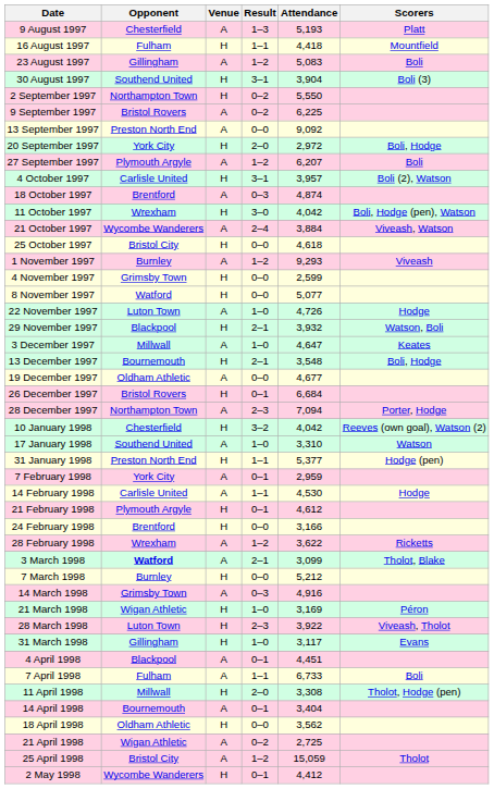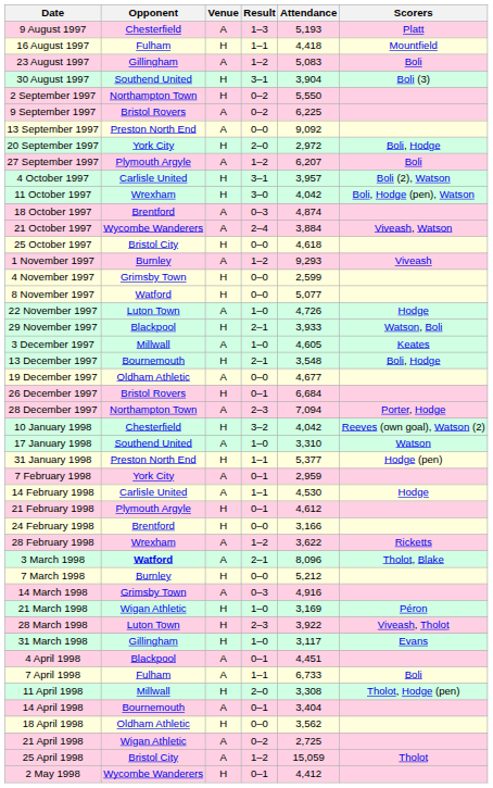 <table class="wikitable sortable" style="font-size:100%; text-align:center">
 <tr>
 <th>Date</th>
 <th>Opponent</th>
 <th>Venue</th>
 <th>Result</th>
 <th>Attendance</th>
 <th>Scorers</th>
 </tr>
 <tr style="background-color: #ffd0e3;">
 <td>9 August 1997</td>
 <td><a href='#'>Chesterfield</a></td>
 <td>A</td>
 <td>1–3</td>
 <td>5,193</td>
 <td><a href='#'>Platt</a></td>
 </tr>
 <tr style="background-color: #ffffdd;">
 <td>16 August 1997</td>
 <td><a href='#'>Fulham</a></td>
 <td>H</td>
 <td>1–1</td>
 <td>4,418</td>
 <td><a href='#'>Mountfield</a></td>
 </tr>
 <tr style="background-color: #ffd0e3;">
 <td>23 August 1997</td>
 <td><a href='#'>Gillingham</a></td>
 <td>A</td>
 <td>1–2</td>
 <td>5,083</td>
 <td><a href='#'>Boli</a></td>
 </tr>
 <tr style="background-color: #d0ffe3;">
 <td>30 August 1997</td>
 <td><a href='#'>Southend United</a></td>
 <td>H</td>
 <td>3–1</td>
 <td>3,904</td>
 <td><a href='#'>Boli</a> (3)</td>
 </tr>
 <tr style="background-color: #ffd0e3;">
 <td>2 September 1997</td>
 <td><a href='#'>Northampton Town</a></td>
 <td>H</td>
 <td>0–2</td>
 <td>5,550</td>
 <td></td>
 </tr>
 <tr style="background-color: #ffd0e3;">
 <td>9 September 1997</td>
 <td><a href='#'>Bristol Rovers</a></td>
 <td>A</td>
 <td>0–2</td>
 <td>6,225</td>
 <td></td>
 </tr>
 <tr style="background-color: #ffffdd;">
 <td>13 September 1997</td>
 <td><a href='#'>Preston North End</a></td>
 <td>A</td>
 <td>0–0</td>
 <td>9,092</td>
 <td></td>
 </tr>
 <tr style="background-color: #d0ffe3;">
 <td>20 September 1997</td>
 <td><a href='#'>York City</a></td>
 <td>H</td>
 <td>2–0</td>
 <td>2,972</td>
 <td><a href='#'>Boli</a>, <a href='#'>Hodge</a></td>
 </tr>
 <tr style="background-color: #ffd0e3;">
 <td>27 September 1997</td>
 <td><a href='#'>Plymouth Argyle</a></td>
 <td>A</td>
 <td>1–2</td>
 <td>6,207</td>
 <td><a href='#'>Boli</a></td>
 </tr>
 <tr style="background-color: #d0ffe3;">
 <td>4 October 1997</td>
 <td><a href='#'>Carlisle United</a></td>
 <td>H</td>
 <td>3–1</td>
 <td>3,957</td>
 <td><a href='#'>Boli</a> (2), <a href='#'>Watson</a></td>
 </tr>
+<tr style="background-color: #d0ffe3;">
+<td>11 October 1997</td>
+<td><a href='#'>Wrexham</a></td>
+<td>H</td>
+<td>3–0</td>
+<td>4,042</td>
+<td><a href='#'>Boli</a>, <a href='#'>Hodge</a> (pen), <a href='#'>Watson</a></td>
+</tr>
 <tr style="background-color: #ffd0e3;">
 <td>18 October 1997</td>
 <td><a href='#'>Brentford</a></td>
 <td>A</td>
 <td>0–3</td>
 <td>4,874</td>
 <td></td>
-</tr>
-<tr style="background-color: #d0ffe3;">
-<td>11 October 1997</td>
-<td><a href='#'>Wrexham</a></td>
-<td>H</td>
-<td>3–0</td>
-<td>4,042</td>
-<td><a href='#'>Boli</a>, <a href='#'>Hodge</a> (pen), <a href='#'>Watson</a></td>
 </tr>
 <tr style="background-color: #ffd0e3;">
 <td>21 October 1997</td>
 <td><a href='#'>Wycombe Wanderers</a></td>
 <td>A</td>
 <td>2–4</td>
 <td>3,884</td>
 <td><a href='#'>Viveash</a>, <a href='#'>Watson</a></td>
 </tr>
 <tr style="background-color: #ffffdd;">
 <td>25 October 1997</td>
 <td><a href='#'>Bristol City</a></td>
 <td>H</td>
 <td>0–0</td>
 <td>4,618</td>
 <td></td>
 </tr>
 <tr style="background-color: #ffd0e3;">
 <td>1 November 1997</td>
 <td><a href='#'>Burnley</a></td>
 <td>A</td>
 <td>1–2</td>
 <td>9,293</td>
 <td><a href='#'>Viveash</a></td>
 </tr>
 <tr style="background-color: #ffffdd;">
 <td>4 November 1997</td>
 <td><a href='#'>Grimsby Town</a></td>
 <td>H</td>
 <td>0–0</td>
 <td>2,599</td>
 <td></td>
 </tr>
 <tr style="background-color: #ffffdd;">
 <td>8 November 1997</td>
 <td><a href='#'>Watford</a></td>
 <td>H</td>
 <td>0–0</td>
 <td>5,077</td>
 <td></td>
 </tr>
 <tr style="background-color: #d0ffe3;">
 <td>22 November 1997</td>
 <td><a href='#'>Luton Town</a></td>
 <td>A</td>
 <td>1–0</td>
 <td>4,726</td>
 <td><a href='#'>Hodge</a></td>
 </tr>
 <tr style="background-color: #d0ffe3;">
 <td>29 November 1997</td>
 <td><a href='#'>Blackpool</a></td>
 <td>H</td>
 <td>2–1</td>
-<td>3,932</td>
+<td>3,933</td>
 <td><a href='#'>Watson</a>, <a href='#'>Boli</a></td>
 </tr>
 <tr style="background-color: #d0ffe3;">
 <td>3 December 1997</td>
 <td><a href='#'>Millwall</a></td>
 <td>A</td>
 <td>1–0</td>
-<td>4,647</td>
+<td>4,605</td>
 <td><a href='#'>Keates</a></td>
 </tr>
 <tr style="background-color: #d0ffe3;">
 <td>13 December 1997</td>
 <td><a href='#'>Bournemouth</a></td>
 <td>H</td>
 <td>2–1</td>
 <td>3,548</td>
 <td><a href='#'>Boli</a>, <a href='#'>Hodge</a></td>
 </tr>
 <tr style="background-color: #ffffdd;">
 <td>19 December 1997</td>
 <td><a href='#'>Oldham Athletic</a></td>
 <td>A</td>
 <td>0–0</td>
 <td>4,677</td>
 <td></td>
 </tr>
 <tr style="background-color: #ffd0e3;">
 <td>26 December 1997</td>
 <td><a href='#'>Bristol Rovers</a></td>
 <td>H</td>
 <td>0–1</td>
 <td>6,684</td>
 <td></td>
 </tr>
 <tr style="background-color: #ffd0e3;">
 <td>28 December 1997</td>
 <td><a href='#'>Northampton Town</a></td>
 <td>A</td>
 <td>2–3</td>
 <td>7,094</td>
 <td><a href='#'>Porter</a>, <a href='#'>Hodge</a></td>
 </tr>
 <tr style="background-color: #d0ffe3;">
 <td>10 January 1998</td>
 <td><a href='#'>Chesterfield</a></td>
 <td>H</td>
 <td>3–2</td>
 <td>4,042</td>
 <td><a href='#'>Reeves</a> (own goal), <a href='#'>Watson</a> (2)</td>
 </tr>
 <tr style="background-color: #d0ffe3;">
 <td>17 January 1998</td>
 <td><a href='#'>Southend United</a></td>
 <td>A</td>
 <td>1–0</td>
 <td>3,310</td>
 <td><a href='#'>Watson</a></td>
 </tr>
 <tr style="background-color: #ffffdd;">
 <td>31 January 1998</td>
 <td><a href='#'>Preston North End</a></td>
 <td>H</td>
 <td>1–1</td>
 <td>5,377</td>
 <td><a href='#'>Hodge</a> (pen)</td>
 </tr>
 <tr style="background-color: #ffd0e3;">
 <td>7 February 1998</td>
 <td><a href='#'>York City</a></td>
 <td>A</td>
 <td>0–1</td>
 <td>2,959</td>
 <td></td>
 </tr>
 <tr style="background-color: #ffffdd;">
 <td>14 February 1998</td>
 <td><a href='#'>Carlisle United</a></td>
 <td>A</td>
 <td>1–1</td>
 <td>4,530</td>
 <td><a href='#'>Hodge</a></td>
 </tr>
 <tr style="background-color: #ffd0e3;">
 <td>21 February 1998</td>
 <td><a href='#'>Plymouth Argyle</a></td>
 <td>H</td>
 <td>0–1</td>
 <td>4,612</td>
 <td></td>
 </tr>
 <tr style="background-color: #ffffdd;">
 <td>24 February 1998</td>
 <td><a href='#'>Brentford</a></td>
 <td>H</td>
 <td>0–0</td>
 <td>3,166</td>
 <td></td>
 </tr>
 <tr style="background-color: #ffd0e3;">
 <td>28 February 1998</td>
 <td><a href='#'>Wrexham</a></td>
 <td>A</td>
 <td>1–2</td>
 <td>3,622</td>
 <td><a href='#'>Ricketts</a></td>
 </tr>
 <tr style="background-color: #d0ffe3;">
 <td>3 March 1998</td>
 <td><strong><a href='#'>Watford</a></strong></td>
 <td>A</td>
 <td>2–1</td>
-<td>3,099</td>
+<td>8,096</td>
 <td><a href='#'>Tholot</a>, <a href='#'>Blake</a></td>
 </tr>
 <tr style="background-color: #ffffdd;">
 <td>7 March 1998</td>
 <td><a href='#'>Burnley</a></td>
 <td>H</td>
 <td>0–0</td>
 <td>5,212</td>
 <td></td>
 </tr>
 <tr style="background-color: #ffd0e3;">
 <td>14 March 1998</td>
 <td><a href='#'>Grimsby Town</a></td>
 <td>A</td>
 <td>0–3</td>
 <td>4,916</td>
 <td></td>
 </tr>
 <tr style="background-color: #d0ffe3;">
 <td>21 March 1998</td>
 <td><a href='#'>Wigan Athletic</a></td>
 <td>H</td>
 <td>1–0</td>
 <td>3,169</td>
 <td><a href='#'>Péron</a></td>
 </tr>
 <tr style="background-color: #ffd0e3;">
 <td>28 March 1998</td>
 <td><a href='#'>Luton Town</a></td>
 <td>H</td>
 <td>2–3</td>
 <td>3,922</td>
 <td><a href='#'>Viveash</a>, <a href='#'>Tholot</a></td>
 </tr>
 <tr style="background-color: #d0ffe3;">
 <td>31 March 1998</td>
 <td><a href='#'>Gillingham</a></td>
 <td>H</td>
 <td>1–0</td>
 <td>3,117</td>
 <td><a href='#'>Evans</a></td>
 </tr>
 <tr style="background-color: #ffd0e3;">
 <td>4 April 1998</td>
 <td><a href='#'>Blackpool</a></td>
 <td>A</td>
 <td>0–1</td>
 <td>4,451</td>
 <td></td>
 </tr>
 <tr style="background-color: #ffffdd;">
 <td>7 April 1998</td>
 <td><a href='#'>Fulham</a></td>
 <td>A</td>
 <td>1–1</td>
 <td>6,733</td>
 <td><a href='#'>Boli</a></td>
 </tr>
 <tr style="background-color: #d0ffe3;">
 <td>11 April 1998</td>
 <td><a href='#'>Millwall</a></td>
 <td>H</td>
 <td>2–0</td>
 <td>3,308</td>
 <td><a href='#'>Tholot</a>, <a href='#'>Hodge</a> (pen)</td>
 </tr>
 <tr style="background-color: #ffd0e3;">
 <td>14 April 1998</td>
 <td><a href='#'>Bournemouth</a></td>
 <td>A</td>
 <td>0–1</td>
 <td>3,404</td>
 <td></td>
 </tr>
 <tr style="background-color: #ffffdd;">
 <td>18 April 1998</td>
 <td><a href='#'>Oldham Athletic</a></td>
 <td>H</td>
 <td>0–0</td>
 <td>3,562</td>
 <td></td>
 </tr>
 <tr style="background-color: #ffd0e3;">
 <td>21 April 1998</td>
 <td><a href='#'>Wigan Athletic</a></td>
 <td>A</td>
 <td>0–2</td>
 <td>2,725</td>
 <td></td>
 </tr>
 <tr style="background-color: #ffd0e3;">
 <td>25 April 1998</td>
 <td><a href='#'>Bristol City</a></td>
 <td>A</td>
 <td>1–2</td>
 <td>15,059</td>
 <td><a href='#'>Tholot</a></td>
 </tr>
 <tr style="background-color: #ffd0e3;">
 <td>2 May 1998</td>
 <td><a href='#'>Wycombe Wanderers</a></td>
 <td>H</td>
 <td>0–1</td>
 <td>4,412</td>
 <td></td>
 </tr>
 </table>
